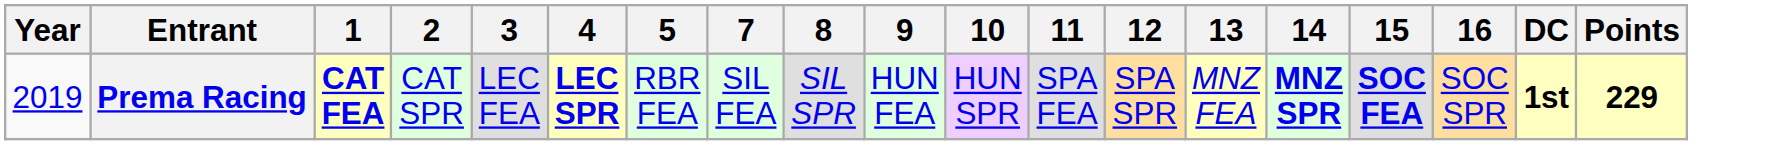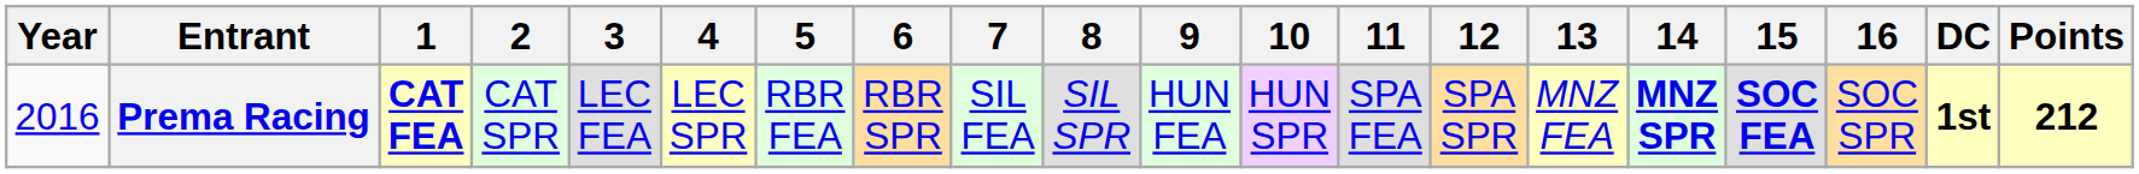 <table class="wikitable" style="text-align:center; font-size:85%">
 <tr>
 <th>Year</th>
 <th>Entrant</th>
 <th>1</th>
 <th>2</th>
 <th>3</th>
 <th>4</th>
 <th>5</th>
+<th>6</th>
 <th>7</th>
 <th>8</th>
 <th>9</th>
 <th>10</th>
 <th>11</th>
 <th>12</th>
 <th>13</th>
 <th>14</th>
 <th>15</th>
 <th>16</th>
 <th>DC</th>
 <th>Points</th>
 </tr>
 <tr>
-<td><a href='#'>2019</a></td>
+<td><a href='#'>2016</a></td>
 <th nowrap><a href='#'>Prema Racing</a></th>
 <td style="background:#FFFFBF;"><strong><a href='#'>CAT<br>FEA</a></strong><br></td>
 <td style="background:#DFFFDF;"><a href='#'>CAT<br>SPR</a><br></td>
 <td style="background:#DFDFDF;"><a href='#'>LEC<br>FEA</a><br></td>
-<td style="background:#FFFFBF;"><strong><a href='#'>LEC<br>SPR</a><br></strong></td>
+<td style="background:#FFFFBF;"><a href='#'>LEC<br>SPR</a><br></td>
 <td style="background:#DFFFDF;"><a href='#'>RBR<br>FEA</a><br></td>
+<td style="background:#FFDF9F;"><a href='#'>RBR<br>SPR</a><br></td>
 <td style="background:#DFFFDF;"><a href='#'>SIL<br>FEA</a><br></td>
 <td style="background:#DFDFDF;"><em><a href='#'>SIL<br>SPR</a></em><br></td>
 <td style="background:#DFFFDF;"><a href='#'>HUN<br>FEA</a><br></td>
 <td style="background:#EFCFFF;"><a href='#'>HUN<br>SPR</a><br></td>
 <td style="background:#DFDFDF;"><a href='#'>SPA<br>FEA</a><br></td>
 <td style="background:#FFDF9F;"><a href='#'>SPA<br>SPR</a><br></td>
 <td style="background:#FFFFBF;"><em><a href='#'>MNZ<br>FEA</a></em><br></td>
 <td style="background:#DFFFDF;"><strong><a href='#'>MNZ<br>SPR</a><br></strong></td>
 <td style="background:#DFDFDF;"><strong><a href='#'>SOC<br>FEA</a></strong><br></td>
 <td style="background:#FFDF9F;"><a href='#'>SOC<br>SPR</a><br></td>
 <th style="background:#FFFFBF;">1st</th>
-<th style="background:#FFFFBF;">229</th>
+<th style="background:#FFFFBF;">212</th>
 </tr>
 </table>
